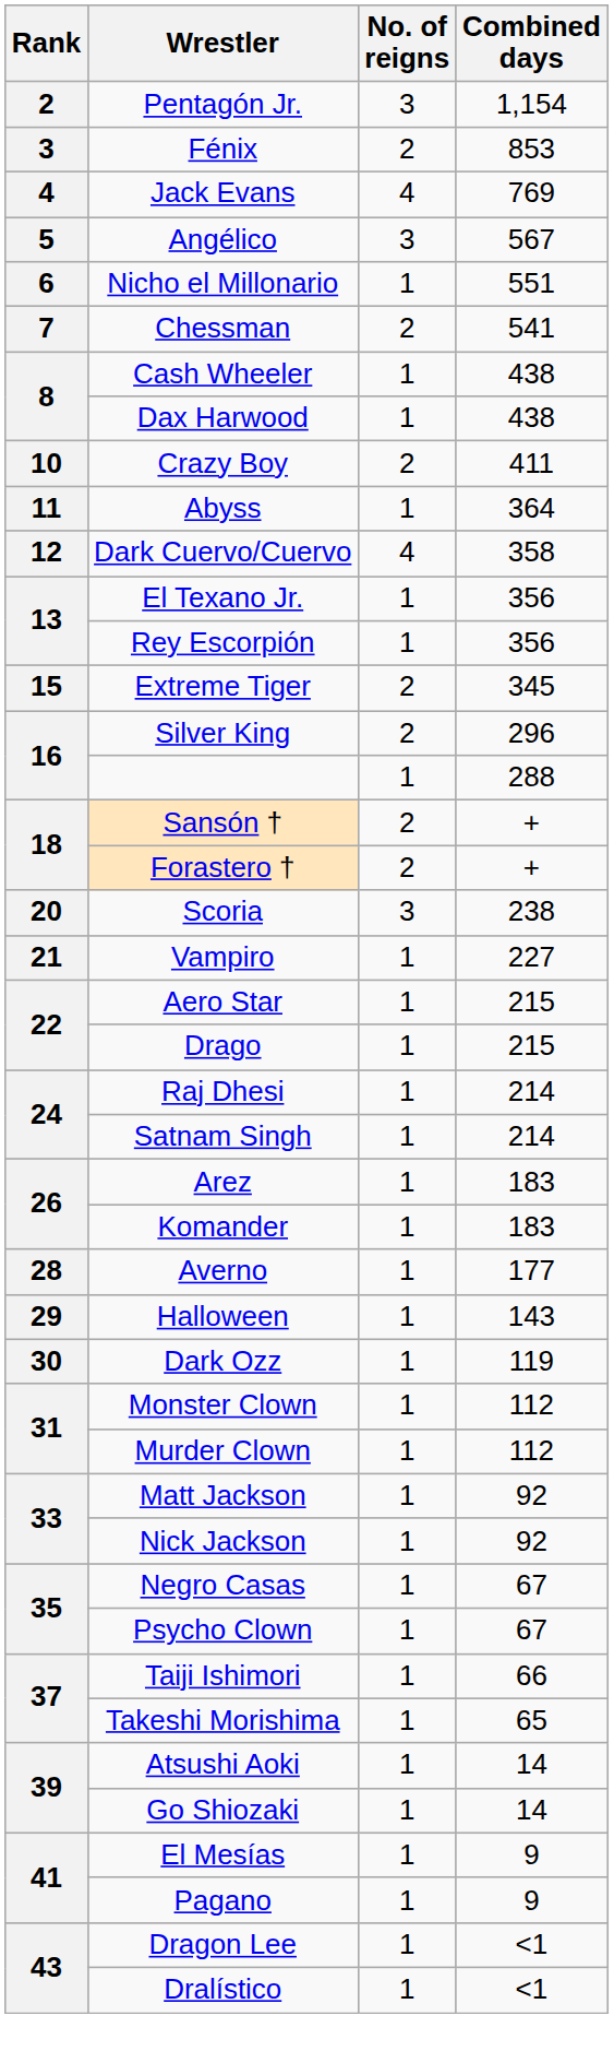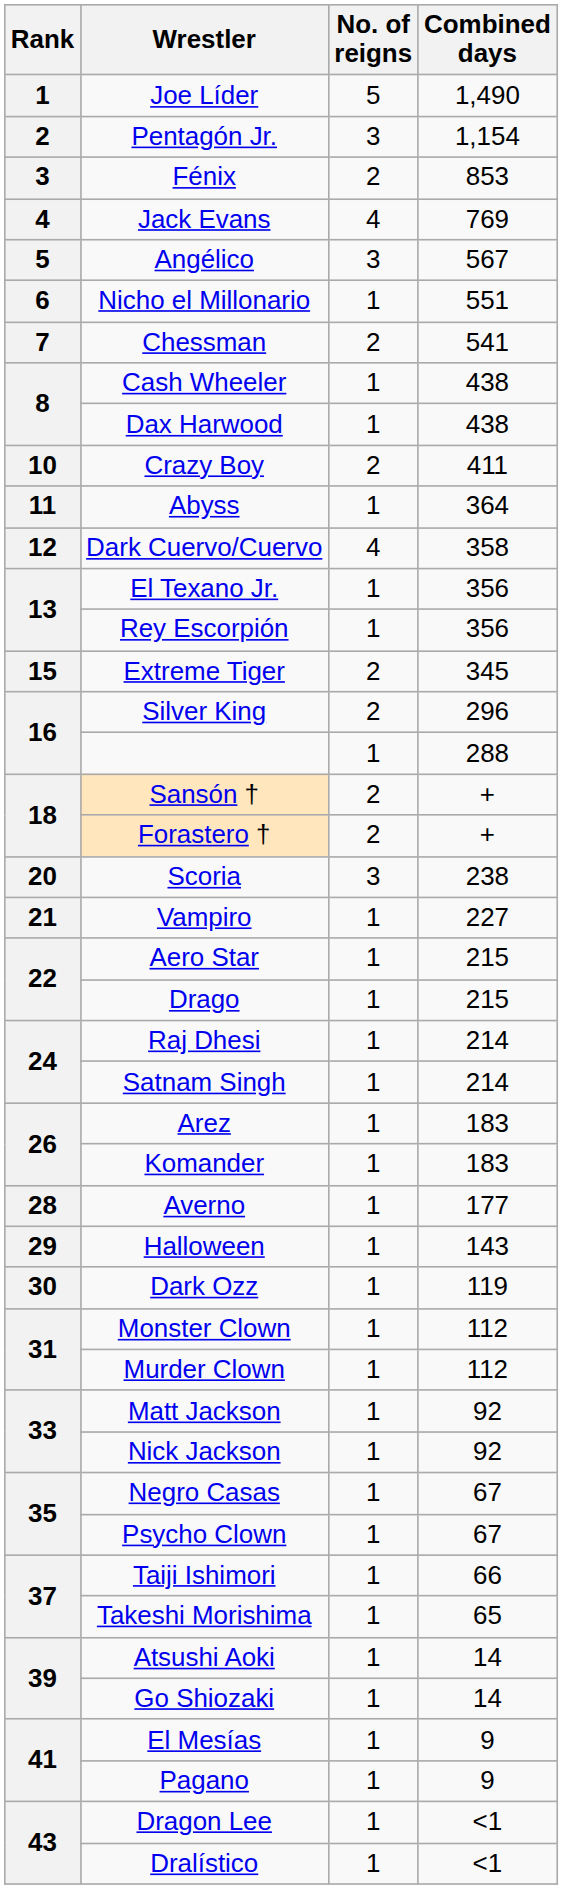 <table class="wikitable sortable" style="text-align: center">
 <tr>
 <th>Rank</th>
 <th>Wrestler</th>
 <th>No. of<br>reigns</th>
 <th>Combined<br>days</th>
+</tr>
+<tr>
+<th>1</th>
+<td><a href='#'>Joe Líder</a></td>
+<td>5</td>
+<td>1,490</td>
 </tr>
 <tr>
 <th>2</th>
 <td><a href='#'>Pentagón Jr.</a></td>
 <td>3</td>
 <td>1,154</td>
 </tr>
 <tr>
 <th>3</th>
 <td><a href='#'>Fénix</a></td>
 <td>2</td>
 <td>853</td>
 </tr>
 <tr>
 <th>4</th>
 <td><a href='#'>Jack Evans</a></td>
 <td>4</td>
 <td>769</td>
 </tr>
 <tr>
 <th>5</th>
 <td><a href='#'>Angélico</a></td>
 <td>3</td>
 <td>567</td>
 </tr>
 <tr>
 <th>6</th>
 <td><a href='#'>Nicho el Millonario</a></td>
 <td>1</td>
 <td>551</td>
 </tr>
 <tr>
 <th>7</th>
 <td><a href='#'>Chessman</a></td>
 <td>2</td>
 <td>541</td>
 </tr>
 <tr>
 <th rowspan=2>8</th>
 <td><a href='#'>Cash Wheeler</a></td>
 <td>1</td>
 <td>438</td>
 </tr>
 <tr>
 <td><a href='#'>Dax Harwood</a></td>
 <td>1</td>
 <td>438</td>
 </tr>
 <tr>
 <th>10</th>
 <td><a href='#'>Crazy Boy</a></td>
 <td>2</td>
 <td>411</td>
 </tr>
 <tr>
 <th>11</th>
 <td><a href='#'>Abyss</a></td>
 <td>1</td>
 <td>364</td>
 </tr>
 <tr>
 <th>12</th>
 <td><a href='#'>Dark Cuervo/Cuervo</a></td>
 <td>4</td>
 <td>358</td>
 </tr>
 <tr>
 <th rowspan=2>13</th>
 <td><a href='#'>El Texano Jr.</a></td>
 <td>1</td>
 <td>356</td>
 </tr>
 <tr>
 <td><a href='#'>Rey Escorpión</a></td>
 <td>1</td>
 <td>356</td>
 </tr>
 <tr>
 <th>15</th>
 <td><a href='#'>Extreme Tiger</a></td>
 <td>2</td>
 <td>345</td>
 </tr>
 <tr>
 <th rowspan=2>16</th>
 <td><a href='#'>Silver King</a></td>
 <td>2</td>
 <td>296</td>
 </tr>
 <tr>
 <td></td>
 <td>1</td>
 <td>288</td>
 </tr>
 <tr>
 <th rowspan=2>18</th>
 <td style="background-color:#FFE6BD"><a href='#'>Sansón</a> †</td>
 <td>2</td>
 <td>+</td>
 </tr>
 <tr>
 <td style="background-color:#FFE6BD"><a href='#'>Forastero</a> †</td>
 <td>2</td>
 <td>+</td>
 </tr>
 <tr>
 <th>20</th>
 <td><a href='#'>Scoria</a></td>
 <td>3</td>
 <td>238</td>
 </tr>
 <tr>
 <th>21</th>
 <td><a href='#'>Vampiro</a></td>
 <td>1</td>
 <td>227</td>
 </tr>
 <tr>
 <th rowspan=2>22</th>
 <td><a href='#'>Aero Star</a></td>
 <td>1</td>
 <td>215</td>
 </tr>
 <tr>
 <td><a href='#'>Drago</a></td>
 <td>1</td>
 <td>215</td>
 </tr>
 <tr>
 <th rowspan=2>24</th>
 <td><a href='#'>Raj Dhesi</a></td>
 <td>1</td>
 <td>214</td>
 </tr>
 <tr>
 <td><a href='#'>Satnam Singh</a></td>
 <td>1</td>
 <td>214</td>
 </tr>
 <tr>
 <th rowspan=2>26</th>
 <td><a href='#'>Arez</a></td>
 <td>1</td>
 <td>183</td>
 </tr>
 <tr>
 <td><a href='#'>Komander</a></td>
 <td>1</td>
 <td>183</td>
 </tr>
 <tr>
 <th>28</th>
 <td><a href='#'>Averno</a></td>
 <td>1</td>
 <td>177</td>
 </tr>
 <tr>
 <th>29</th>
 <td><a href='#'>Halloween</a></td>
 <td>1</td>
 <td>143</td>
 </tr>
 <tr>
 <th>30</th>
 <td><a href='#'>Dark Ozz</a></td>
 <td>1</td>
 <td>119</td>
 </tr>
 <tr>
 <th rowspan=2>31</th>
 <td><a href='#'>Monster Clown</a></td>
 <td>1</td>
 <td>112</td>
 </tr>
 <tr>
 <td><a href='#'>Murder Clown</a></td>
 <td>1</td>
 <td>112</td>
 </tr>
 <tr>
 <th rowspan=2>33</th>
 <td><a href='#'>Matt Jackson</a></td>
 <td>1</td>
 <td>92</td>
 </tr>
 <tr>
 <td><a href='#'>Nick Jackson</a></td>
 <td>1</td>
 <td>92</td>
 </tr>
 <tr>
 <th rowspan=2>35</th>
 <td><a href='#'>Negro Casas</a></td>
 <td>1</td>
 <td>67</td>
 </tr>
 <tr>
 <td><a href='#'>Psycho Clown</a></td>
 <td>1</td>
 <td>67</td>
 </tr>
 <tr>
 <th rowspan=2>37</th>
 <td><a href='#'>Taiji Ishimori</a></td>
 <td>1</td>
 <td>66</td>
 </tr>
 <tr>
 <td><a href='#'>Takeshi Morishima</a></td>
 <td>1</td>
 <td>65</td>
 </tr>
 <tr>
 <th rowspan=2>39</th>
 <td><a href='#'>Atsushi Aoki</a></td>
 <td>1</td>
 <td>14</td>
 </tr>
 <tr>
 <td><a href='#'>Go Shiozaki</a></td>
 <td>1</td>
 <td>14</td>
 </tr>
 <tr>
 <th rowspan=2>41</th>
 <td><a href='#'>El Mesías</a></td>
 <td>1</td>
 <td>9</td>
 </tr>
 <tr>
 <td><a href='#'>Pagano</a></td>
 <td>1</td>
 <td>9</td>
 </tr>
 <tr>
 <th rowspan=2>43</th>
 <td><a href='#'>Dragon Lee</a></td>
 <td>1</td>
 <td><1</td>
 </tr>
 <tr>
 <td><a href='#'>Dralístico</a></td>
 <td>1</td>
 <td><1</td>
 </tr>
 </table>
